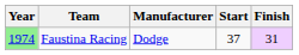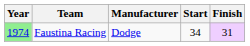 <table class="wikitable" style="font-size: 90%;">
 <tr>
 <th>Year</th>
 <th>Team</th>
 <th>Manufacturer</th>
 <th>Start</th>
 <th>Finish</th>
 </tr>
 <tr>
 <td style="background: lightgreen;"><a href='#'>1974</a></td>
 <td><a href='#'>Faustina Racing</a></td>
 <td><a href='#'>Dodge</a></td>
-<td align=center>37</td>
+<td align=center>34</td>
 <td align=center style="background:#EFCFFF;">31</td>
 </tr>
 </table>
